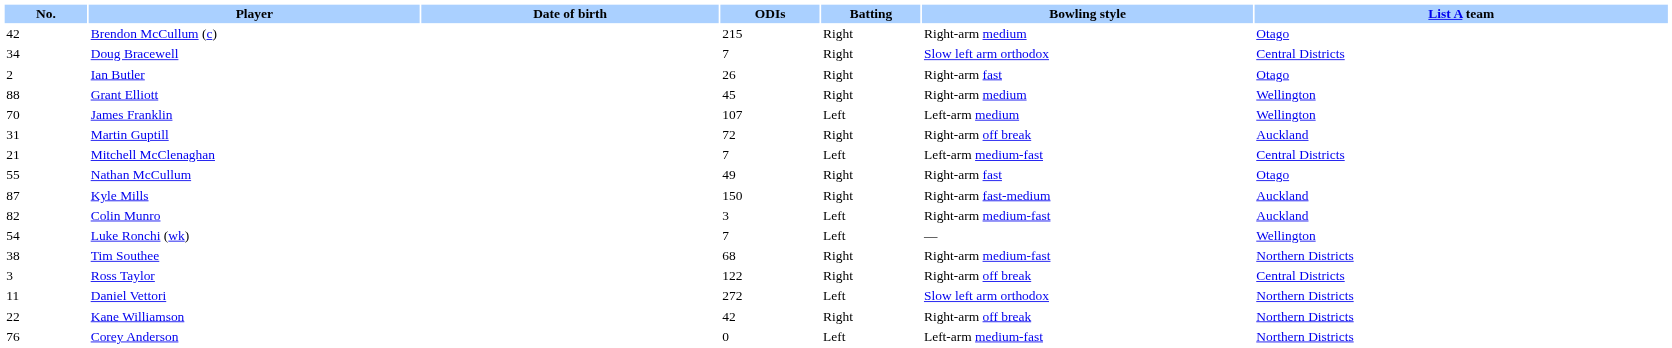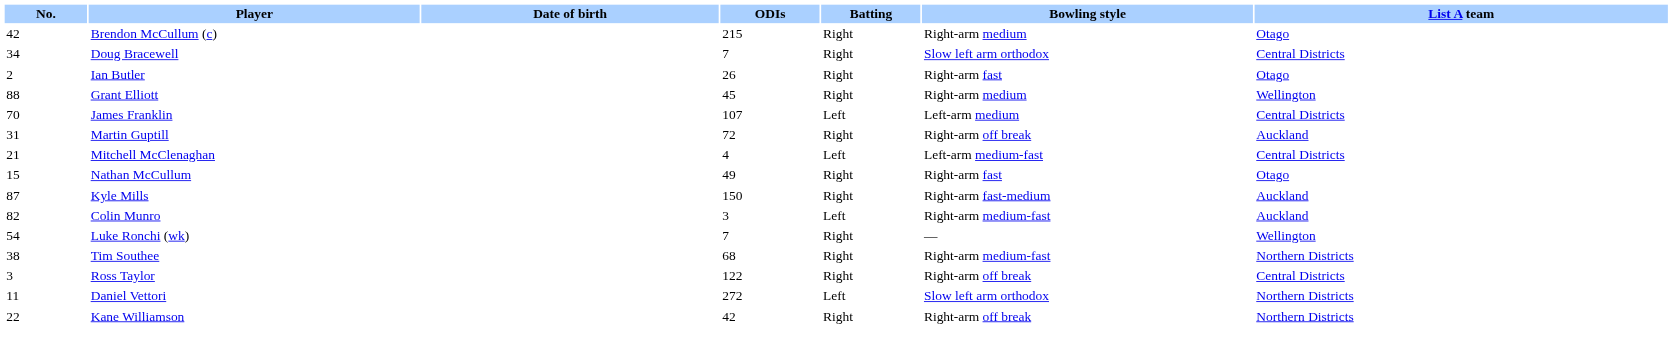 <table border="0" cellspacing="2" cellpadding="2" style="width:100%;">
 <tr style="background:#aad0ff;">
 <th width=5%>No.</th>
 <th width="20%">Player</th>
 <th width=18%>Date of birth</th>
 <th width=6%>ODIs</th>
 <th width=6%>Batting</th>
 <th width=20%>Bowling style</th>
 <th width=25%><a href='#'>List A</a> team</th>
 </tr>
 <tr>
 <td>42</td>
 <td><a href='#'>Brendon McCullum</a> (<a href='#'>c</a>)</td>
 <td></td>
 <td>215</td>
 <td>Right</td>
 <td>Right-arm <a href='#'>medium</a></td>
 <td> <a href='#'>Otago</a></td>
 </tr>
 <tr>
 <td>34</td>
 <td><a href='#'>Doug Bracewell</a></td>
 <td></td>
 <td>7</td>
 <td>Right</td>
 <td><a href='#'>Slow left arm orthodox</a></td>
 <td> <a href='#'>Central Districts</a></td>
 </tr>
 <tr>
 <td>2</td>
 <td><a href='#'>Ian Butler</a></td>
 <td></td>
 <td>26</td>
 <td>Right</td>
 <td>Right-arm <a href='#'>fast</a></td>
 <td> <a href='#'>Otago</a></td>
 </tr>
 <tr>
 <td>88</td>
 <td><a href='#'>Grant Elliott</a></td>
 <td></td>
 <td>45</td>
 <td>Right</td>
 <td>Right-arm <a href='#'>medium</a></td>
 <td> <a href='#'>Wellington</a></td>
 </tr>
 <tr>
 <td>70</td>
 <td><a href='#'>James Franklin</a></td>
 <td></td>
 <td>107</td>
 <td>Left</td>
 <td>Left-arm <a href='#'>medium</a></td>
-<td> <a href='#'>Wellington</a></td>
+<td> <a href='#'>Central Districts</a></td>
 </tr>
 <tr>
 <td>31</td>
 <td><a href='#'>Martin Guptill</a></td>
 <td></td>
 <td>72</td>
 <td>Right</td>
 <td>Right-arm <a href='#'>off break</a></td>
 <td> <a href='#'>Auckland</a></td>
 </tr>
 <tr>
 <td>21</td>
 <td><a href='#'>Mitchell McClenaghan</a></td>
 <td></td>
-<td>7</td>
+<td>4</td>
 <td>Left</td>
 <td>Left-arm <a href='#'>medium-fast</a></td>
 <td> <a href='#'>Central Districts</a></td>
 </tr>
 <tr>
-<td>55</td>
+<td>15</td>
 <td><a href='#'>Nathan McCullum</a></td>
 <td></td>
 <td>49</td>
 <td>Right</td>
 <td>Right-arm <a href='#'>fast</a></td>
 <td> <a href='#'>Otago</a></td>
 </tr>
 <tr>
 <td>87</td>
 <td><a href='#'>Kyle Mills</a></td>
 <td></td>
 <td>150</td>
 <td>Right</td>
 <td>Right-arm <a href='#'>fast-medium</a></td>
 <td> <a href='#'>Auckland</a></td>
 </tr>
 <tr>
 <td>82</td>
 <td><a href='#'>Colin Munro</a></td>
 <td></td>
 <td>3</td>
 <td>Left</td>
 <td>Right-arm <a href='#'>medium-fast</a></td>
 <td> <a href='#'>Auckland</a></td>
 </tr>
 <tr>
 <td>54</td>
 <td><a href='#'>Luke Ronchi</a> (<a href='#'>wk</a>)</td>
 <td></td>
 <td>7</td>
-<td>Left</td>
+<td>Right</td>
 <td>—</td>
 <td> <a href='#'>Wellington</a></td>
 </tr>
 <tr>
 <td>38</td>
 <td><a href='#'>Tim Southee</a></td>
 <td></td>
 <td>68</td>
 <td>Right</td>
 <td>Right-arm <a href='#'>medium-fast</a></td>
 <td> <a href='#'>Northern Districts</a></td>
 </tr>
 <tr>
 <td>3</td>
 <td><a href='#'>Ross Taylor</a></td>
 <td></td>
 <td>122</td>
 <td>Right</td>
 <td>Right-arm <a href='#'>off break</a></td>
 <td> <a href='#'>Central Districts</a></td>
 </tr>
 <tr>
 <td>11</td>
 <td><a href='#'>Daniel Vettori</a></td>
 <td></td>
 <td>272</td>
 <td>Left</td>
 <td><a href='#'>Slow left arm orthodox</a></td>
 <td> <a href='#'>Northern Districts</a></td>
 </tr>
 <tr>
 <td>22</td>
 <td><a href='#'>Kane Williamson</a></td>
 <td></td>
 <td>42</td>
 <td>Right</td>
 <td>Right-arm <a href='#'>off break</a></td>
 <td> <a href='#'>Northern Districts</a></td>
 </tr>
-<tr>
-<td>76</td>
-<td><a href='#'>Corey Anderson</a></td>
-<td></td>
-<td>0</td>
-<td>Left</td>
-<td>Left-arm <a href='#'>medium-fast</a></td>
-<td> <a href='#'>Northern Districts</a></td>
-</tr>
 </table>
